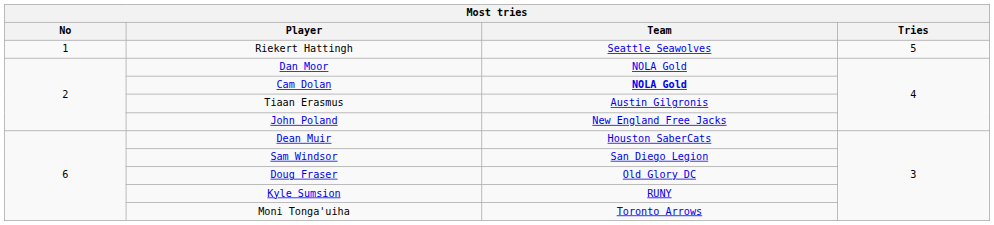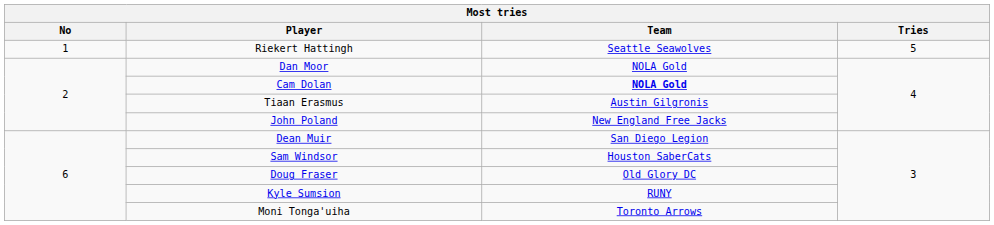 <table class="wikitable collapsible sortable" style="text-align:center; line-height:130%; font-size:100%; width:100%;">
 <tr>
 <th colspan="100%">Most tries</th>
 </tr>
 <tr>
 <th style="width:12%;">No</th>
 <th style="width:35%;">Player</th>
 <th style="width:35%;">Team</th>
 <th style="width:15%;">Tries<br></th>
 </tr>
 <tr>
 <td rowspan=1>1</td>
 <td> Riekert Hattingh</td>
 <td><a href='#'>Seattle Seawolves</a></td>
 <td rowspan=1>5</td>
 </tr>
 <tr>
 <td rowspan=4>2</td>
 <td> <a href='#'>Dan Moor</a></td>
 <td><a href='#'>NOLA Gold</a> </td>
 <td rowspan=4>4</td>
 </tr>
 <tr>
 <td> <a href='#'>Cam Dolan</a></td>
 <td><strong><a href='#'>NOLA Gold</a></strong></td>
 </tr>
 <tr>
 <td> Tiaan Erasmus</td>
 <td><a href='#'>Austin Gilgronis</a></td>
 </tr>
 <tr>
 <td> <a href='#'>John Poland</a></td>
 <td><a href='#'>New England Free Jacks</a></td>
 </tr>
 <tr>
 <td rowspan=5>6</td>
 <td> <a href='#'>Dean Muir</a></td>
-<td><a href='#'>Houston SaberCats</a></td>
+<td><a href='#'>San Diego Legion</a></td>
 <td rowspan=5>3</td>
 </tr>
 <tr>
 <td> <a href='#'>Sam Windsor</a></td>
-<td><a href='#'>San Diego Legion</a></td>
+<td><a href='#'>Houston SaberCats</a></td>
 </tr>
 <tr>
 <td> <a href='#'>Doug Fraser</a></td>
 <td><a href='#'>Old Glory DC</a></td>
 </tr>
 <tr>
 <td> <a href='#'>Kyle Sumsion</a></td>
 <td><a href='#'>RUNY</a></td>
 </tr>
 <tr>
 <td> Moni Tonga'uiha</td>
 <td><a href='#'>Toronto Arrows</a></td>
 </tr>
 </table>
